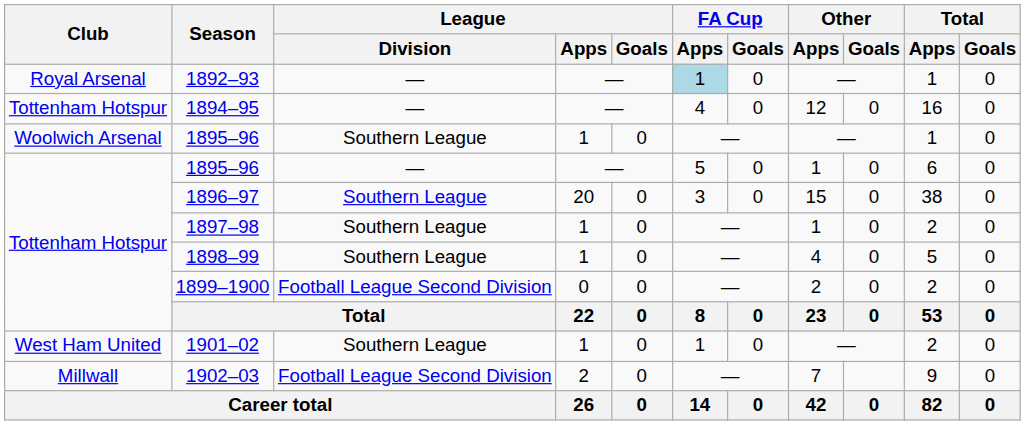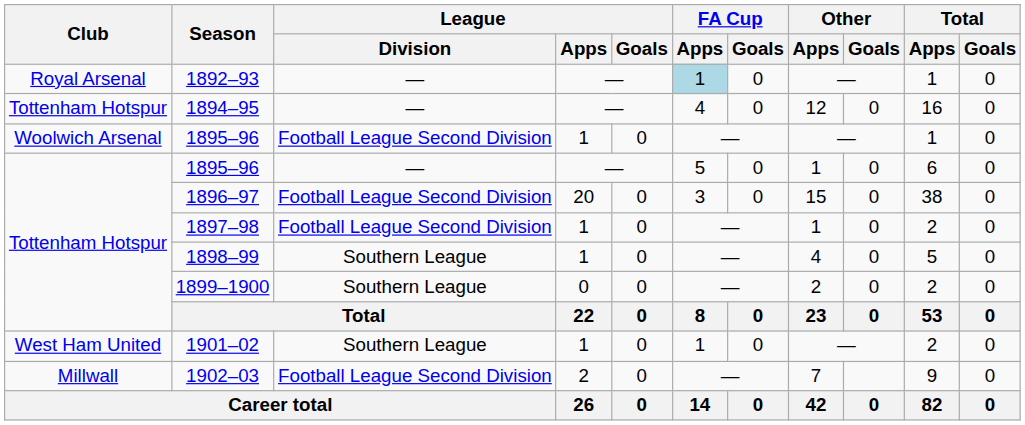 <table class="wikitable" style="text-align:center">
 <tr>
 <th rowspan="2">Club</th>
 <th rowspan="2">Season</th>
 <th colspan="3">League</th>
 <th colspan="2"><a href='#'>FA Cup</a></th>
 <th colspan="2">Other</th>
 <th colspan="2">Total</th>
 </tr>
 <tr>
 <th>Division</th>
 <th>Apps</th>
 <th>Goals</th>
 <th>Apps</th>
 <th>Goals</th>
 <th>Apps</th>
 <th>Goals</th>
 <th>Apps</th>
 <th>Goals</th>
 </tr>
 <tr>
 <td><a href='#'>Royal Arsenal</a></td>
 <td><a href='#'>1892–93</a></td>
 <td>—</td>
 <td colspan="2">—</td>
 <td style="background: lightblue;">1</td>
 <td>0</td>
 <td colspan="2">—</td>
 <td>1</td>
 <td>0</td>
 </tr>
 <tr>
 <td><a href='#'>Tottenham Hotspur</a></td>
 <td><a href='#'>1894–95</a></td>
 <td>—</td>
 <td colspan="2">—</td>
 <td>4</td>
 <td>0</td>
 <td>12</td>
 <td>0</td>
 <td>16</td>
 <td>0</td>
 </tr>
 <tr>
 <td><a href='#'>Woolwich Arsenal</a></td>
 <td><a href='#'>1895–96</a></td>
-<td>Southern League</td>
+<td><a href='#'>Football League Second Division</a></td>
 <td>1</td>
 <td>0</td>
 <td colspan="2">—</td>
 <td colspan="2">—</td>
 <td>1</td>
 <td>0</td>
 </tr>
 <tr>
 <td rowspan="6"><a href='#'>Tottenham Hotspur</a></td>
 <td><a href='#'>1895–96</a></td>
 <td>—</td>
 <td colspan="2">—</td>
 <td>5</td>
 <td>0</td>
 <td>1</td>
 <td>0</td>
 <td>6</td>
 <td>0</td>
 </tr>
 <tr>
 <td><a href='#'>1896–97</a></td>
-<td><a href='#'>Southern League</a></td>
+<td><a href='#'>Football League Second Division</a></td>
 <td>20</td>
 <td>0</td>
 <td>3</td>
 <td>0</td>
 <td>15</td>
 <td>0</td>
 <td>38</td>
 <td>0</td>
 </tr>
 <tr>
 <td><a href='#'>1897–98</a></td>
-<td>Southern League</td>
+<td><a href='#'>Football League Second Division</a></td>
 <td>1</td>
 <td>0</td>
 <td colspan="2">—</td>
 <td>1</td>
 <td>0</td>
 <td>2</td>
 <td>0</td>
 </tr>
 <tr>
 <td><a href='#'>1898–99</a></td>
 <td>Southern League</td>
 <td>1</td>
 <td>0</td>
 <td colspan="2">—</td>
 <td>4</td>
 <td>0</td>
 <td>5</td>
 <td>0</td>
 </tr>
 <tr>
 <td><a href='#'>1899–1900</a></td>
-<td><a href='#'>Football League Second Division</a></td>
+<td>Southern League</td>
 <td>0</td>
 <td>0</td>
 <td colspan="2">—</td>
 <td>2</td>
 <td>0</td>
 <td>2</td>
 <td>0</td>
 </tr>
 <tr>
 <th colspan="2">Total</th>
 <th>22</th>
 <th>0</th>
 <th>8</th>
 <th>0</th>
 <th>23</th>
 <th>0</th>
 <th>53</th>
 <th>0</th>
 </tr>
 <tr>
 <td><a href='#'>West Ham United</a></td>
 <td><a href='#'>1901–02</a></td>
 <td>Southern League</td>
 <td>1</td>
 <td>0</td>
 <td>1</td>
 <td>0</td>
 <td colspan="2">—</td>
 <td>2</td>
 <td>0</td>
 </tr>
 <tr>
 <td><a href='#'>Millwall</a></td>
 <td><a href='#'>1902–03</a></td>
 <td><a href='#'>Football League Second Division</a></td>
 <td>2</td>
 <td>0</td>
 <td colspan="2">—</td>
 <td>7</td>
 <td></td>
 <td>9</td>
 <td>0</td>
 </tr>
 <tr>
 <th colspan="3">Career total</th>
 <th>26</th>
 <th>0</th>
 <th>14</th>
 <th>0</th>
 <th>42</th>
 <th>0</th>
 <th>82</th>
 <th>0</th>
 </tr>
 </table>
